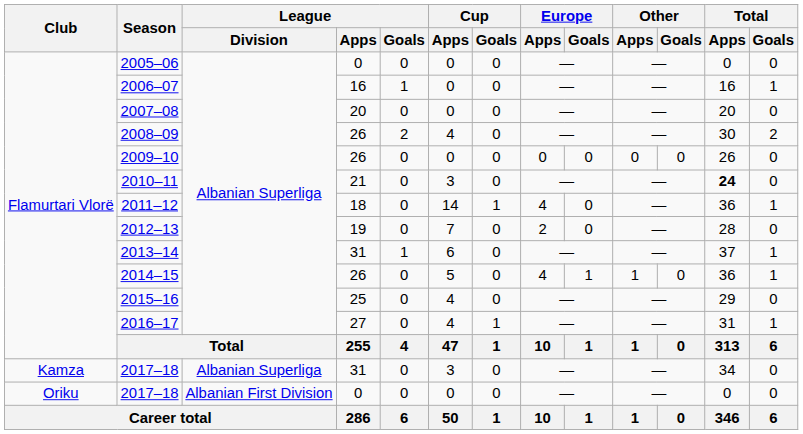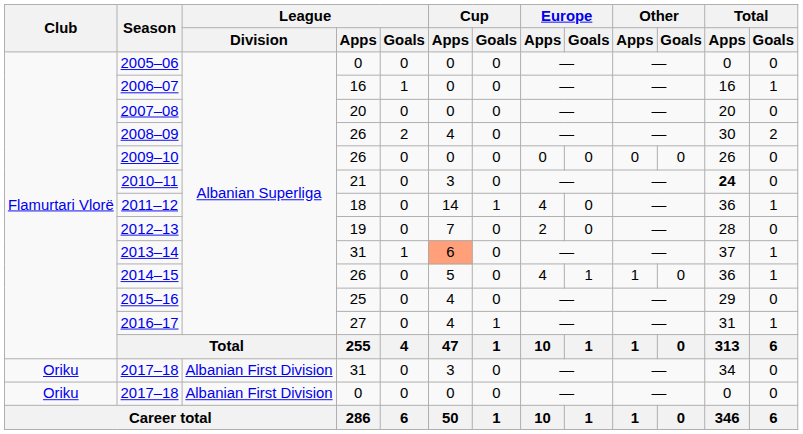 <table class="wikitable" style="text-align:center">
 <tr>
 <th rowspan="2">Club</th>
 <th rowspan="2">Season</th>
 <th colspan="3">League</th>
 <th colspan="2">Cup</th>
 <th colspan="2"><a href='#'>Europe</a></th>
 <th colspan="2">Other</th>
 <th colspan="2">Total</th>
 </tr>
 <tr>
 <th>Division</th>
 <th>Apps</th>
 <th>Goals</th>
 <th>Apps</th>
 <th>Goals</th>
 <th>Apps</th>
 <th>Goals</th>
 <th>Apps</th>
 <th>Goals</th>
 <th>Apps</th>
 <th>Goals</th>
 </tr>
 <tr>
 <td rowspan="13"><a href='#'>Flamurtari Vlorë</a></td>
 <td><a href='#'>2005–06</a></td>
 <td rowspan="12"><a href='#'>Albanian Superliga</a></td>
 <td>0</td>
 <td>0</td>
 <td>0</td>
 <td>0</td>
 <td colspan="2">—</td>
 <td colspan="2">—</td>
 <td>0</td>
 <td>0</td>
 </tr>
 <tr>
 <td><a href='#'>2006–07</a></td>
 <td>16</td>
 <td>1</td>
 <td>0</td>
 <td>0</td>
 <td colspan="2">—</td>
 <td colspan="2">—</td>
 <td>16</td>
 <td>1</td>
 </tr>
 <tr>
 <td><a href='#'>2007–08</a></td>
 <td>20</td>
 <td>0</td>
 <td>0</td>
 <td>0</td>
 <td colspan="2">—</td>
 <td colspan="2">—</td>
 <td>20</td>
 <td>0</td>
 </tr>
 <tr>
 <td><a href='#'>2008–09</a></td>
 <td>26</td>
 <td>2</td>
 <td>4</td>
 <td>0</td>
 <td colspan="2">—</td>
 <td colspan="2">—</td>
 <td>30</td>
 <td>2</td>
 </tr>
 <tr>
 <td><a href='#'>2009–10</a></td>
 <td>26</td>
 <td>0</td>
 <td>0</td>
 <td>0</td>
 <td>0</td>
 <td>0</td>
 <td>0</td>
 <td>0</td>
 <td>26</td>
 <td>0</td>
 </tr>
 <tr>
 <td><a href='#'>2010–11</a></td>
 <td>21</td>
 <td>0</td>
 <td>3</td>
 <td>0</td>
 <td colspan="2">—</td>
 <td colspan="2">—</td>
 <td><strong>24</strong></td>
 <td>0</td>
 </tr>
 <tr>
 <td><a href='#'>2011–12</a></td>
 <td>18</td>
 <td>0</td>
 <td>14</td>
 <td>1</td>
 <td>4</td>
 <td>0</td>
 <td colspan="2">—</td>
 <td>36</td>
 <td>1</td>
 </tr>
 <tr>
 <td><a href='#'>2012–13</a></td>
 <td>19</td>
 <td>0</td>
 <td>7</td>
 <td>0</td>
 <td>2</td>
 <td>0</td>
 <td colspan="2">—</td>
 <td>28</td>
 <td>0</td>
 </tr>
 <tr>
 <td><a href='#'>2013–14</a></td>
 <td>31</td>
 <td>1</td>
-<td>6</td>
+<td style="background: lightsalmon;">6</td>
 <td>0</td>
 <td colspan="2">—</td>
 <td colspan="2">—</td>
 <td>37</td>
 <td>1</td>
 </tr>
 <tr>
 <td><a href='#'>2014–15</a></td>
 <td>26</td>
 <td>0</td>
 <td>5</td>
 <td>0</td>
 <td>4</td>
 <td>1</td>
 <td>1</td>
 <td>0</td>
 <td>36</td>
 <td>1</td>
 </tr>
 <tr>
 <td><a href='#'>2015–16</a></td>
 <td>25</td>
 <td>0</td>
 <td>4</td>
 <td>0</td>
 <td colspan="2">—</td>
 <td colspan="2">—</td>
 <td>29</td>
 <td>0</td>
 </tr>
 <tr>
 <td><a href='#'>2016–17</a></td>
 <td>27</td>
 <td>0</td>
 <td>4</td>
 <td>1</td>
 <td colspan="2">—</td>
 <td colspan="2">—</td>
 <td>31</td>
 <td>1</td>
 </tr>
 <tr>
 <th colspan="2">Total</th>
 <th>255</th>
 <th>4</th>
 <th>47</th>
 <th>1</th>
 <th>10</th>
 <th>1</th>
 <th>1</th>
 <th>0</th>
 <th>313</th>
 <th>6</th>
 </tr>
 <tr>
-<td rowspan="1"><a href='#'>Kamza</a></td>
+<td rowspan="1"><a href='#'>Oriku</a></td>
 <td><a href='#'>2017–18</a></td>
-<td rowspan="1"><a href='#'>Albanian Superliga</a></td>
+<td rowspan="1"><a href='#'>Albanian First Division</a></td>
 <td>31</td>
 <td>0</td>
 <td>3</td>
 <td>0</td>
 <td colspan="2">—</td>
 <td colspan="2">—</td>
 <td>34</td>
 <td>0</td>
 </tr>
 <tr>
 <td rowspan="1"><a href='#'>Oriku</a></td>
 <td><a href='#'>2017–18</a></td>
 <td rowspan="1"><a href='#'>Albanian First Division</a></td>
 <td>0</td>
 <td>0</td>
 <td>0</td>
 <td>0</td>
 <td colspan="2">—</td>
 <td colspan="2">—</td>
 <td>0</td>
 <td>0</td>
 </tr>
 <tr>
 <th colspan="3">Career total</th>
 <th>286</th>
 <th>6</th>
 <th>50</th>
 <th>1</th>
 <th>10</th>
 <th>1</th>
 <th>1</th>
 <th>0</th>
 <th>346</th>
 <th>6</th>
 </tr>
 </table>
